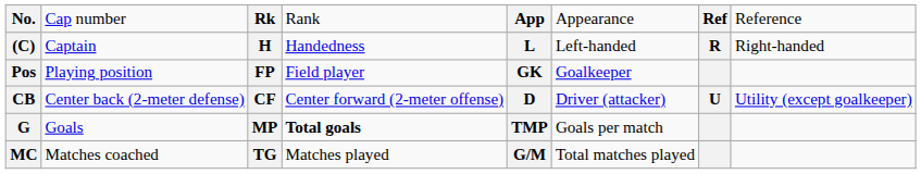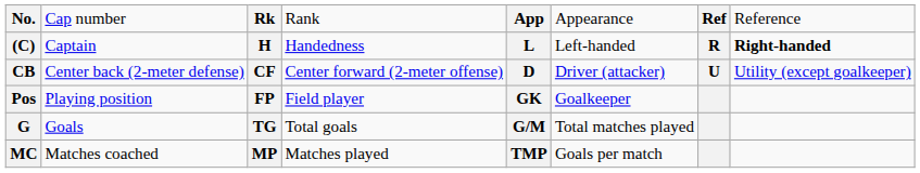 <table class="wikitable" style="text-align: left; font-size: 90%; margin-left: 1em;">
 <tr>
 <th>No.</th>
 <td><a href='#'>Cap</a> number</td>
 <th>Rk</th>
 <td>Rank</td>
 <th>App</th>
 <td>Appearance</td>
 <th>Ref</th>
 <td>Reference</td>
 </tr>
 <tr>
 <th>(C)</th>
 <td><a href='#'>Captain</a></td>
 <th>H</th>
 <td><a href='#'>Handedness</a></td>
 <th>L</th>
 <td>Left-handed</td>
 <th>R</th>
-<td>Right-handed</td>
+<td><strong>Right-handed</strong></td>
+</tr>
+<tr>
+<th>CB</th>
+<td><a href='#'>Center back (2-meter defense)</a></td>
+<th>CF</th>
+<td><a href='#'>Center forward (2-meter offense)</a></td>
+<th>D</th>
+<td><a href='#'>Driver (attacker)</a></td>
+<th>U</th>
+<td><a href='#'>Utility (except goalkeeper)</a></td>
 </tr>
 <tr>
 <th>Pos</th>
 <td><a href='#'>Playing position</a></td>
 <th>FP</th>
 <td><a href='#'>Field player</a></td>
 <th>GK</th>
 <td><a href='#'>Goalkeeper</a></td>
 <th></th>
 <td></td>
 </tr>
 <tr>
-<th>CB</th>
-<td><a href='#'>Center back (2-meter defense)</a></td>
-<th>CF</th>
-<td><a href='#'>Center forward (2-meter offense)</a></td>
-<th>D</th>
-<td><a href='#'>Driver (attacker)</a></td>
-<th>U</th>
-<td><a href='#'>Utility (except goalkeeper)</a></td>
-</tr>
-<tr>
 <th>G</th>
 <td><a href='#'>Goals</a></td>
-<th>MP</th>
-<td><strong>Total goals</strong></td>
-<th>TMP</th>
-<td>Goals per match</td>
+<th>TG</th>
+<td>Total goals</td>
+<th>G/M</th>
+<td>Total matches played</td>
 <th></th>
 <td></td>
 </tr>
 <tr>
 <th>MC</th>
 <td>Matches coached</td>
-<th>TG</th>
+<th>MP</th>
 <td>Matches played</td>
-<th>G/M</th>
-<td>Total matches played</td>
+<th>TMP</th>
+<td>Goals per match</td>
 <th></th>
 <td></td>
 </tr>
 </table>
